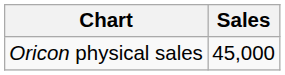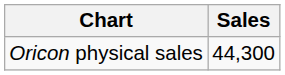 <table class="wikitable">
 <tr>
 <th>Chart</th>
 <th>Sales</th>
 </tr>
 <tr>
 <td><em>Oricon</em> physical sales</td>
-<td align="center">45,000</td>
+<td align="center">44,300</td>
 </tr>
 </table>
